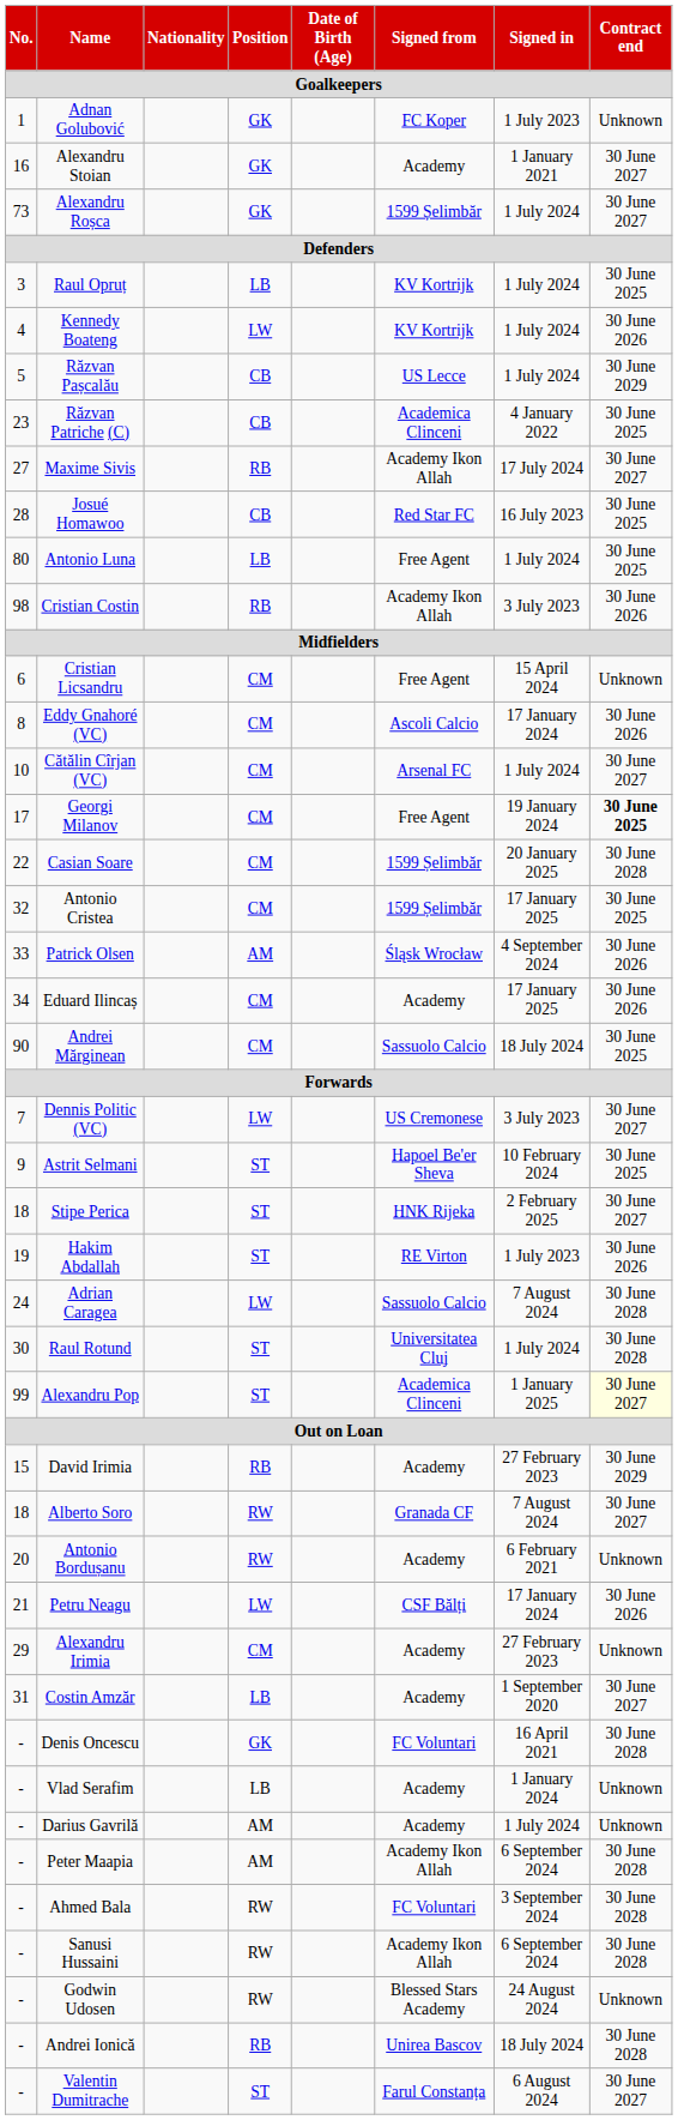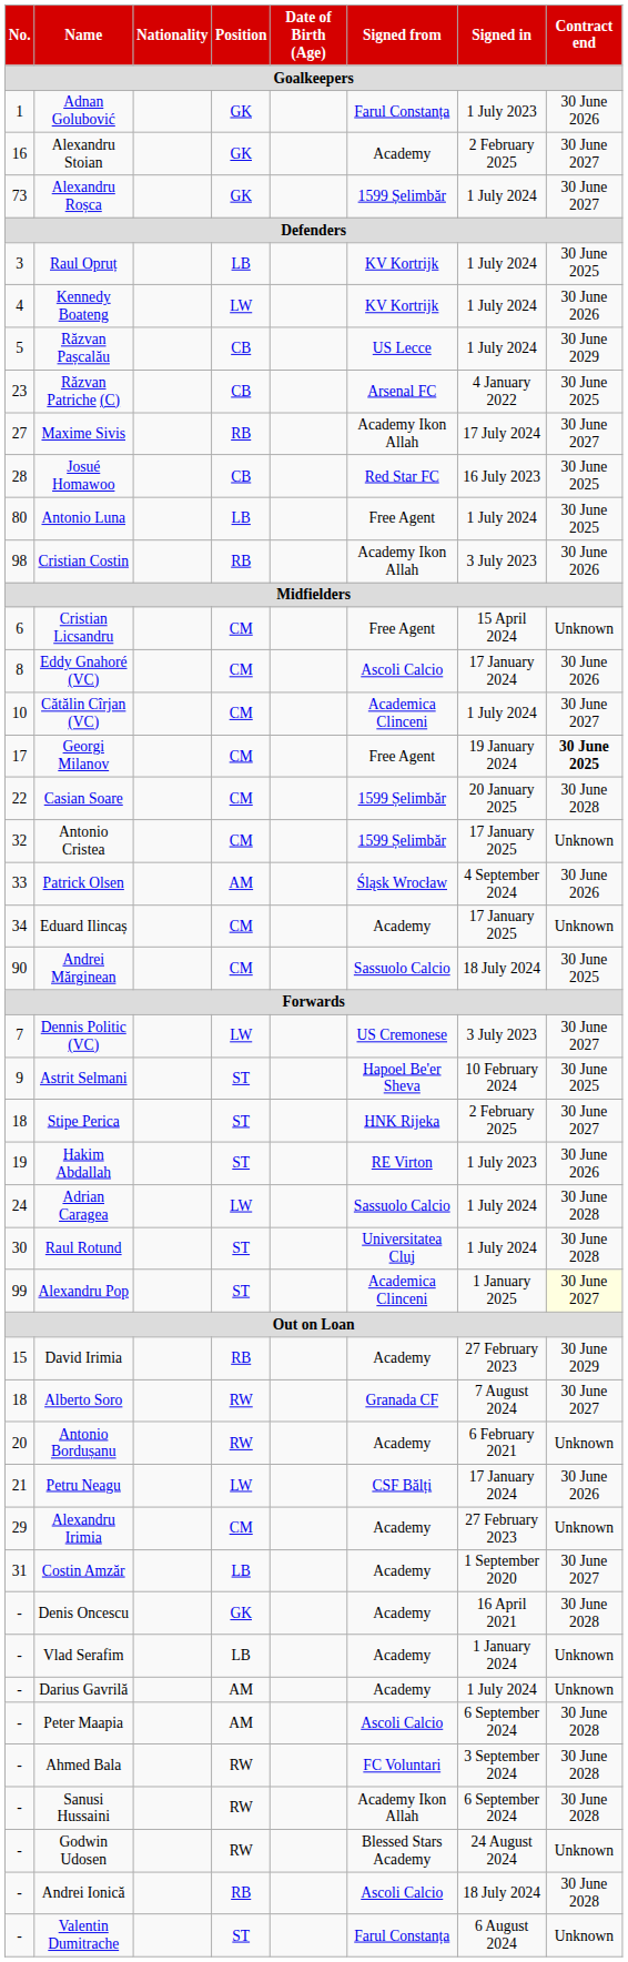 <table class="wikitable"  style="text-align:center; font-size:90%; width:95%;">
 <tr>
 <th style="background:#d50000; color:white; text-align:center;">No.</th>
 <th style="background:#d50000; color:white; text-align:center;">Name</th>
 <th style="background:#d50000; color:white; text-align:center;">Nationality</th>
 <th style="background:#d50000; color:white; text-align:center;">Position</th>
 <th style="background:#d50000; color:white; text-align:center;">Date of Birth (Age)</th>
 <th style="background:#d50000; color:white; text-align:center;">Signed from</th>
 <th style="background:#d50000; color:white; text-align:center;">Signed in</th>
 <th style="background:#d50000; color:white; text-align:center;">Contract end</th>
 </tr>
 <tr>
 <th colspan="10"  style="background:#dcdcdc; text-align:centre;">Goalkeepers</th>
 </tr>
 <tr>
 <td>1</td>
 <td><a href='#'>Adnan Golubović</a></td>
 <td></td>
 <td><a href='#'>GK</a></td>
 <td></td>
-<td> <a href='#'>FC Koper</a></td>
+<td><a href='#'>Farul Constanța</a></td>
 <td>1 July 2023</td>
-<td>Unknown</td>
+<td>30 June 2026</td>
 </tr>
 <tr>
 <td>16</td>
 <td>Alexandru Stoian</td>
 <td></td>
 <td><a href='#'>GK</a></td>
 <td></td>
 <td>Academy</td>
-<td>1 January 2021</td>
+<td>2 February 2025</td>
 <td>30 June 2027</td>
 </tr>
 <tr>
 <td>73</td>
 <td><a href='#'>Alexandru Roșca</a></td>
 <td></td>
 <td><a href='#'>GK</a></td>
 <td></td>
 <td><a href='#'>1599 Șelimbăr</a></td>
 <td>1 July 2024</td>
 <td>30 June 2027</td>
 </tr>
 <tr>
 <th colspan="10"  style="background:#dcdcdc; text-align:centre;">Defenders</th>
 </tr>
 <tr>
 <td>3</td>
 <td><a href='#'>Raul Opruț</a></td>
 <td></td>
 <td><a href='#'>LB</a></td>
 <td></td>
 <td> <a href='#'>KV Kortrijk</a></td>
 <td>1 July 2024</td>
 <td>30 June 2025</td>
 </tr>
 <tr>
 <td>4</td>
 <td><a href='#'>Kennedy Boateng</a></td>
 <td></td>
 <td><a href='#'>LW</a></td>
 <td></td>
 <td> <a href='#'>KV Kortrijk</a></td>
 <td>1 July 2024</td>
 <td>30 June 2026</td>
 </tr>
 <tr>
 <td>5</td>
 <td><a href='#'>Răzvan Pașcalău</a></td>
 <td></td>
 <td><a href='#'>CB</a></td>
 <td></td>
 <td> <a href='#'>US Lecce</a></td>
 <td>1 July 2024</td>
 <td>30 June 2029</td>
 </tr>
 <tr>
 <td>23</td>
 <td><a href='#'>Răzvan Patriche</a> <a href='#'>(C)</a></td>
 <td></td>
 <td><a href='#'>CB</a></td>
 <td></td>
-<td><a href='#'>Academica Clinceni</a></td>
+<td> <a href='#'>Arsenal FC</a></td>
 <td>4 January 2022</td>
 <td>30 June 2025</td>
 </tr>
 <tr>
 <td>27</td>
 <td><a href='#'>Maxime Sivis</a></td>
 <td></td>
 <td><a href='#'>RB</a></td>
 <td></td>
 <td> Academy Ikon Allah</td>
 <td>17 July 2024</td>
 <td>30 June 2027</td>
 </tr>
 <tr>
 <td>28</td>
 <td><a href='#'>Josué Homawoo</a></td>
 <td></td>
 <td><a href='#'>CB</a></td>
 <td></td>
 <td> <a href='#'>Red Star FC</a></td>
 <td>16 July 2023</td>
 <td>30 June 2025</td>
 </tr>
 <tr>
 <td>80</td>
 <td><a href='#'>Antonio Luna</a></td>
 <td></td>
 <td><a href='#'>LB</a></td>
 <td></td>
 <td>Free Agent</td>
 <td>1 July 2024</td>
 <td>30 June 2025</td>
 </tr>
 <tr>
 <td>98</td>
 <td><a href='#'>Cristian Costin</a></td>
 <td></td>
 <td><a href='#'>RB</a></td>
 <td></td>
 <td> Academy Ikon Allah</td>
 <td>3 July 2023</td>
 <td>30 June 2026</td>
 </tr>
 <tr>
 <th colspan="10"  style="background:#dcdcdc; text-align:centre;">Midfielders</th>
 </tr>
 <tr>
 <td>6</td>
 <td><a href='#'>Cristian Licsandru</a></td>
 <td></td>
 <td><a href='#'>CM</a></td>
 <td></td>
 <td>Free Agent</td>
 <td>15 April 2024</td>
 <td>Unknown</td>
 </tr>
 <tr>
 <td>8</td>
 <td><a href='#'>Eddy Gnahoré</a> <a href='#'>(VC)</a></td>
 <td></td>
 <td><a href='#'>CM</a></td>
 <td></td>
 <td> <a href='#'>Ascoli Calcio</a></td>
 <td>17 January 2024</td>
 <td>30 June 2026</td>
 </tr>
 <tr>
 <td>10</td>
 <td><a href='#'>Cătălin Cîrjan</a> <a href='#'>(VC)</a></td>
 <td></td>
 <td><a href='#'>CM</a></td>
 <td></td>
-<td> <a href='#'>Arsenal FC</a></td>
+<td><a href='#'>Academica Clinceni</a></td>
 <td>1 July 2024</td>
 <td>30 June 2027</td>
 </tr>
 <tr>
 <td>17</td>
 <td><a href='#'>Georgi Milanov</a></td>
 <td></td>
 <td><a href='#'>CM</a></td>
 <td></td>
 <td>Free Agent</td>
 <td>19 January 2024</td>
 <td><strong>30 June 2025</strong></td>
 </tr>
 <tr>
 <td>22</td>
 <td><a href='#'>Casian Soare</a></td>
 <td></td>
 <td><a href='#'>CM</a></td>
 <td></td>
 <td><a href='#'>1599 Șelimbăr</a></td>
 <td>20 January 2025</td>
 <td>30 June 2028</td>
 </tr>
 <tr>
 <td>32</td>
 <td>Antonio Cristea</td>
 <td></td>
 <td><a href='#'>CM</a></td>
 <td></td>
 <td><a href='#'>1599 Șelimbăr</a></td>
 <td>17 January 2025</td>
-<td>30 June 2025</td>
+<td>Unknown</td>
 </tr>
 <tr>
 <td>33</td>
 <td><a href='#'>Patrick Olsen</a></td>
 <td></td>
 <td><a href='#'>AM</a></td>
 <td></td>
 <td> <a href='#'>Śląsk Wrocław</a></td>
 <td>4 September 2024</td>
 <td>30 June 2026</td>
 </tr>
 <tr>
 <td>34</td>
 <td>Eduard Ilincaș</td>
 <td></td>
 <td><a href='#'>CM</a></td>
 <td></td>
 <td>Academy</td>
 <td>17 January 2025</td>
-<td>30 June 2026</td>
+<td>Unknown</td>
 </tr>
 <tr>
 <td>90</td>
 <td><a href='#'>Andrei Mărginean</a></td>
 <td></td>
 <td><a href='#'>CM</a></td>
 <td></td>
 <td> <a href='#'>Sassuolo Calcio</a></td>
 <td>18 July 2024</td>
 <td>30 June 2025</td>
 </tr>
 <tr>
 <th colspan="10"  style="background:#dcdcdc; text-align:centre;">Forwards</th>
 </tr>
 <tr>
 <td>7</td>
 <td><a href='#'>Dennis Politic</a> <a href='#'>(VC)</a></td>
 <td></td>
 <td><a href='#'>LW</a></td>
 <td></td>
 <td> <a href='#'>US Cremonese</a></td>
 <td>3 July 2023</td>
 <td>30 June 2027</td>
 </tr>
 <tr>
 <td>9</td>
 <td><a href='#'>Astrit Selmani</a></td>
 <td></td>
 <td><a href='#'>ST</a></td>
 <td></td>
 <td> <a href='#'>Hapoel Be'er Sheva</a></td>
 <td>10 February 2024</td>
 <td>30 June 2025</td>
 </tr>
 <tr>
 <td>18</td>
 <td><a href='#'>Stipe Perica</a></td>
 <td></td>
 <td><a href='#'>ST</a></td>
 <td></td>
 <td> <a href='#'>HNK Rijeka</a></td>
 <td>2 February 2025</td>
 <td>30 June 2027</td>
 </tr>
 <tr>
 <td>19</td>
 <td><a href='#'>Hakim Abdallah</a></td>
 <td></td>
 <td><a href='#'>ST</a></td>
 <td></td>
 <td> <a href='#'>RE Virton</a></td>
 <td>1 July 2023</td>
 <td>30 June 2026</td>
 </tr>
 <tr>
 <td>24</td>
 <td><a href='#'>Adrian Caragea</a></td>
 <td></td>
 <td><a href='#'>LW</a></td>
 <td></td>
 <td> <a href='#'>Sassuolo Calcio</a></td>
-<td>7 August 2024</td>
+<td>1 July 2024</td>
 <td>30 June 2028</td>
 </tr>
 <tr>
 <td>30</td>
 <td><a href='#'>Raul Rotund</a></td>
 <td></td>
 <td><a href='#'>ST</a></td>
 <td></td>
 <td><a href='#'>Universitatea Cluj</a></td>
 <td>1 July 2024</td>
 <td>30 June 2028</td>
 </tr>
 <tr>
 <td>99</td>
 <td><a href='#'>Alexandru Pop</a></td>
 <td></td>
 <td><a href='#'>ST</a></td>
 <td></td>
 <td><a href='#'>Academica Clinceni</a></td>
 <td>1 January 2025</td>
 <td style="background: lightyellow;">30 June 2027</td>
 </tr>
 <tr>
 <th colspan="10"  style="background:#dcdcdc; text-align:centre;">Out on Loan</th>
 </tr>
 <tr>
 <td>15</td>
 <td>David Irimia</td>
 <td></td>
 <td><a href='#'>RB</a></td>
 <td></td>
 <td>Academy</td>
 <td>27 February 2023</td>
 <td>30 June 2029</td>
 </tr>
 <tr>
 <td>18</td>
 <td><a href='#'>Alberto Soro</a></td>
 <td></td>
 <td><a href='#'>RW</a></td>
 <td></td>
 <td> <a href='#'>Granada CF</a></td>
 <td>7 August 2024</td>
 <td>30 June 2027</td>
 </tr>
 <tr>
 <td>20</td>
 <td><a href='#'>Antonio Bordușanu</a></td>
 <td></td>
 <td><a href='#'>RW</a></td>
 <td></td>
 <td>Academy</td>
 <td>6 February 2021</td>
 <td>Unknown</td>
 </tr>
 <tr>
 <td>21</td>
 <td><a href='#'>Petru Neagu</a></td>
 <td></td>
 <td><a href='#'>LW</a></td>
 <td></td>
 <td> <a href='#'>CSF Bălți</a></td>
 <td>17 January 2024</td>
 <td>30 June 2026</td>
 </tr>
 <tr>
 <td>29</td>
 <td><a href='#'>Alexandru Irimia</a></td>
 <td></td>
 <td><a href='#'>CM</a></td>
 <td></td>
 <td>Academy</td>
 <td>27 February 2023</td>
 <td>Unknown</td>
 </tr>
 <tr>
 <td>31</td>
 <td><a href='#'>Costin Amzăr</a></td>
 <td></td>
 <td><a href='#'>LB</a></td>
 <td></td>
 <td>Academy</td>
 <td>1 September 2020</td>
 <td>30 June 2027</td>
 </tr>
 <tr>
 <td>-</td>
 <td>Denis Oncescu</td>
 <td></td>
 <td><a href='#'>GK</a></td>
 <td></td>
-<td><a href='#'>FC Voluntari</a></td>
+<td>Academy</td>
 <td>16 April 2021</td>
 <td>30 June 2028</td>
 </tr>
 <tr>
 <td>-</td>
 <td>Vlad Serafim</td>
 <td></td>
 <td>LB</td>
 <td></td>
 <td>Academy</td>
 <td>1 January 2024</td>
 <td>Unknown</td>
 </tr>
 <tr>
 <td>-</td>
 <td>Darius Gavrilă</td>
 <td></td>
 <td>AM</td>
 <td></td>
 <td>Academy</td>
 <td>1 July 2024</td>
 <td>Unknown</td>
 </tr>
 <tr>
 <td>-</td>
 <td>Peter Maapia</td>
 <td></td>
 <td>AM</td>
 <td></td>
-<td> Academy Ikon Allah</td>
+<td> <a href='#'>Ascoli Calcio</a></td>
 <td>6 September 2024</td>
 <td>30 June 2028</td>
 </tr>
 <tr>
 <td>-</td>
 <td>Ahmed Bala</td>
 <td></td>
 <td>RW</td>
 <td></td>
 <td><a href='#'>FC Voluntari</a></td>
 <td>3 September 2024</td>
 <td>30 June 2028</td>
 </tr>
 <tr>
 <td>-</td>
 <td>Sanusi Hussaini</td>
 <td></td>
 <td>RW</td>
 <td></td>
 <td> Academy Ikon Allah</td>
 <td>6 September 2024</td>
 <td>30 June 2028</td>
 </tr>
 <tr>
 <td>-</td>
 <td>Godwin Udosen</td>
 <td></td>
 <td>RW</td>
 <td></td>
 <td> Blessed Stars Academy</td>
 <td>24 August 2024</td>
 <td>Unknown</td>
 </tr>
 <tr>
 <td>-</td>
 <td>Andrei Ionică</td>
 <td></td>
 <td><a href='#'>RB</a></td>
 <td></td>
-<td><a href='#'>Unirea Bascov</a></td>
+<td> <a href='#'>Ascoli Calcio</a></td>
 <td>18 July 2024</td>
 <td>30 June 2028</td>
 </tr>
 <tr>
 <td>-</td>
 <td><a href='#'>Valentin Dumitrache</a></td>
 <td></td>
 <td><a href='#'>ST</a></td>
 <td></td>
 <td><a href='#'>Farul Constanța</a></td>
 <td>6 August 2024</td>
-<td>30 June 2027</td>
+<td>Unknown</td>
 </tr>
 </table>
